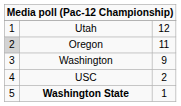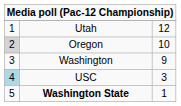 <table class="wikitable">
 <tr align="center">
 <td align="center" Colspan="3"><strong>Media poll (Pac-12 Championship)</strong></td>
 </tr>
 <tr align="center">
 </tr>
 <tr align="center">
 <td>1</td>
 <td>Utah</td>
 <td>12</td>
 </tr>
 <tr align="center">
 <td style="background: lightgrey;">2</td>
 <td>Oregon</td>
-<td>11</td>
+<td>10</td>
 </tr>
 <tr align="center">
 <td>3</td>
 <td>Washington</td>
 <td>9</td>
 </tr>
 <tr align="center">
-<td>4</td>
+<td style="background: lightblue;">4</td>
 <td>USC</td>
-<td>2</td>
+<td>3</td>
 </tr>
 <tr align="center">
 <td>5</td>
 <td><strong>Washington State</strong></td>
 <td>1</td>
 </tr>
 </table>
